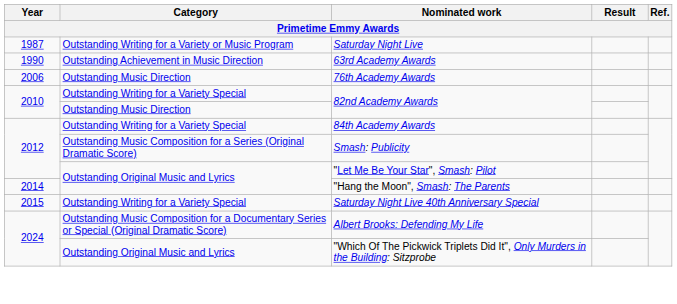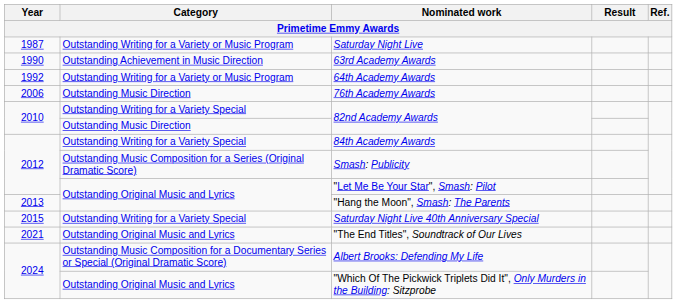 <table class=wikitable>
 <tr>
 <th scope="col" style="width:5em;">Year</th>
 <th scope="col" style="width:26em;">Category</th>
 <th scope="col" style="width:25em;">Nominated work</th>
 <th scope="col" style="width:5em;">Result</th>
 <th>Ref.</th>
 </tr>
 <tr>
 <th colspan=5><a href='#'>Primetime Emmy Awards</a></th>
 </tr>
 <tr>
 <td style="text-align:center;"><a href='#'>1987</a></td>
 <td><a href='#'>Outstanding Writing for a Variety or Music Program</a></td>
 <td><em><a href='#'>Saturday Night Live</a></em></td>
 <td></td>
 <td></td>
 </tr>
 <tr>
 <td style="text-align:center;"><a href='#'>1990</a></td>
 <td><a href='#'>Outstanding Achievement in Music Direction</a></td>
 <td><em><a href='#'>63rd Academy Awards</a></em></td>
+<td></td>
+<td></td>
+</tr>
+<tr>
+<td style="text-align:center;"><a href='#'>1992</a></td>
+<td><a href='#'>Outstanding Writing for a Variety or Music Program</a></td>
+<td><em><a href='#'>64th Academy Awards</a></em></td>
 <td></td>
 <td></td>
 </tr>
 <tr>
 <td style="text-align:center;"><a href='#'>2006</a></td>
 <td><a href='#'>Outstanding Music Direction</a></td>
 <td><em><a href='#'>76th Academy Awards</a></em></td>
 <td></td>
 <td></td>
 </tr>
 <tr>
 <td style="text-align:center;", rowspan=2><a href='#'>2010</a></td>
 <td><a href='#'>Outstanding Writing for a Variety Special</a></td>
 <td rowspan=2><em><a href='#'>82nd Academy Awards</a></em></td>
 <td></td>
 <td rowspan=2></td>
 </tr>
 <tr>
 <td><a href='#'>Outstanding Music Direction</a></td>
 <td></td>
 </tr>
 <tr>
 <td style="text-align:center;", rowspan=3><a href='#'>2012</a></td>
 <td><a href='#'>Outstanding Writing for a Variety Special</a></td>
 <td><em><a href='#'>84th Academy Awards</a></em></td>
 <td></td>
 <td rowspan=3></td>
 </tr>
 <tr>
 <td><a href='#'>Outstanding Music Composition for a Series (Original Dramatic Score)</a></td>
 <td><em><a href='#'>Smash</a>: <a href='#'>Publicity</a></em></td>
 <td></td>
 </tr>
 <tr>
 <td rowspan=2><a href='#'>Outstanding Original Music and Lyrics</a></td>
 <td>"<a href='#'>Let Me Be Your Star</a>", <em><a href='#'>Smash</a>: <a href='#'>Pilot</a></em></td>
 <td></td>
 </tr>
 <tr>
-<td style="text-align:center;"><a href='#'>2014</a></td>
+<td style="text-align:center;"><a href='#'>2013</a></td>
 <td>"Hang the Moon", <em><a href='#'>Smash</a>: <a href='#'>The Parents</a></em></td>
 <td></td>
 <td></td>
 </tr>
 <tr>
 <td style="text-align:center;"><a href='#'>2015</a></td>
 <td><a href='#'>Outstanding Writing for a Variety Special</a></td>
 <td><em><a href='#'>Saturday Night Live 40th Anniversary Special</a></em></td>
+<td></td>
+<td></td>
+</tr>
+<tr>
+<td style="text-align:center;"><a href='#'>2021</a></td>
+<td><a href='#'>Outstanding Original Music and Lyrics</a></td>
+<td>"The End Titles", <em>Soundtrack of Our Lives</em></td>
 <td></td>
 <td></td>
 </tr>
 <tr>
 <td style="text-align:center;", rowspan=2><a href='#'>2024</a></td>
 <td><a href='#'>Outstanding Music Composition for a Documentary Series or Special (Original Dramatic Score)</a></td>
 <td><em><a href='#'>Albert Brooks: Defending My Life</a></em></td>
 <td></td>
 </tr>
 <tr>
 <td><a href='#'>Outstanding Original Music and Lyrics</a></td>
 <td>"Which Of The Pickwick Triplets Did It", <em><a href='#'>Only Murders in the Building</a>: Sitzprobe</em></td>
 <td></td>
 </tr>
 </table>
